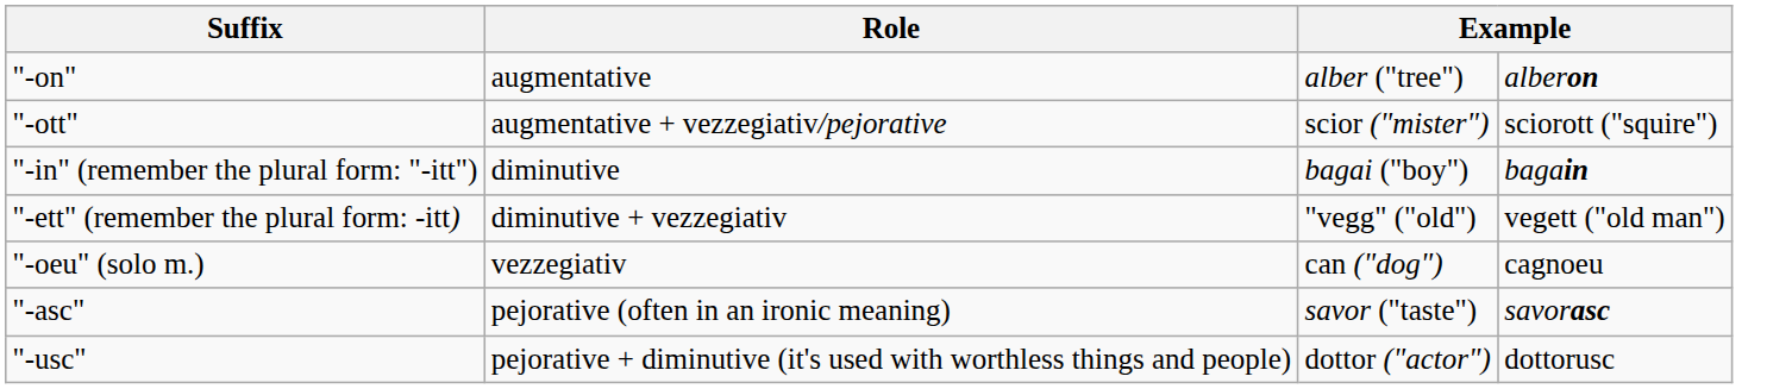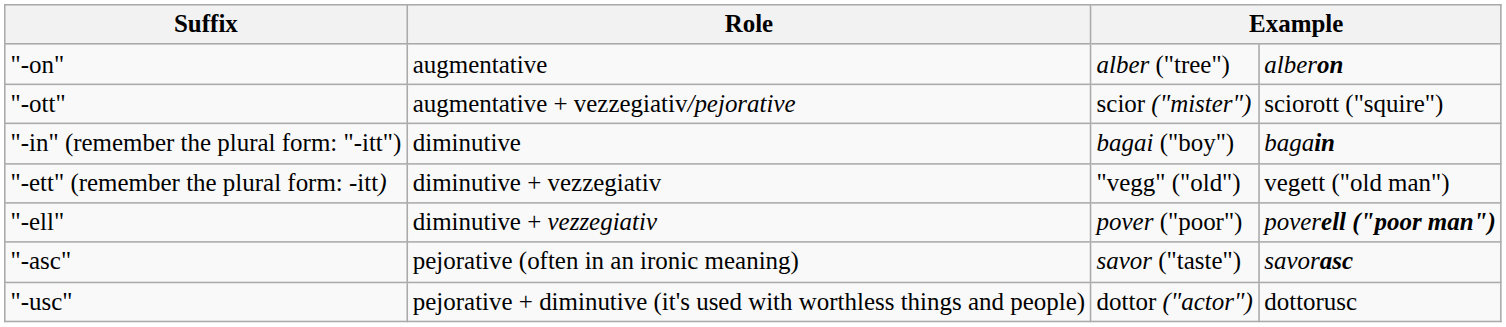 <table class="wikitable">
 <tr>
 <th>Suffix</th>
 <th>Role</th>
 <th colspan="2">Example</th>
 </tr>
 <tr>
 <td>"-on"</td>
 <td>augmentative</td>
 <td><em>alber</em> ("tree")</td>
 <td><em>alber<strong>on<strong><em></td>
 </tr>
 <tr>
 <td>"-ott"</td>
 <td>augmentative + </em>vezzegiativ<em>/pejorative</td>
 <td></em>scior<em> ("mister")</td>
 <td></em>scior</strong>ott</em></strong> ("squire")</td>
 </tr>
 <tr>
 <td>"-in" (remember the plural form: "-itt")</td>
 <td>diminutive</td>
 <td><em>bagai</em> ("boy")</td>
 <td><em>baga<strong>in<strong><em></td>
 </tr>
 <tr>
 <td>"-ett" (remember the plural form: </em>-itt<em>)</td>
 <td>diminutive + </em>vezzegiativ<em></td>
 <td>"vegg" ("old")</td>
 <td></em>veg</strong>ett</em></strong> ("old man")</td>
 </tr>
 <tr>
-<td>"-oeu" (solo m.)</td>
-<td></em>vezzegiativ<em></td>
-<td></em>can<em> ("dog")</td>
-<td></em>cagn</strong>oeu</em></strong></td>
+<td>"-ell"</td>
+<td>diminutive + <em>vezzegiativ</em></td>
+<td><em>pover</em> ("poor")</td>
+<td><em>pover<strong>ell<strong><em> ("poor man")</td>
 </tr>
 <tr>
 <td>"-asc"</td>
 <td>pejorative (often in an ironic meaning)</td>
 <td><em>savor</em> ("taste")</td>
 <td><em>savor<strong>asc<strong><em></td>
 </tr>
 <tr>
 <td>"-usc"</td>
 <td>pejorative + diminutive (it's used with worthless things and people)</td>
 <td></em>dottor<em> ("actor")</td>
 <td></em>dottor</strong>usc</em></strong></td>
 </tr>
 </table>
